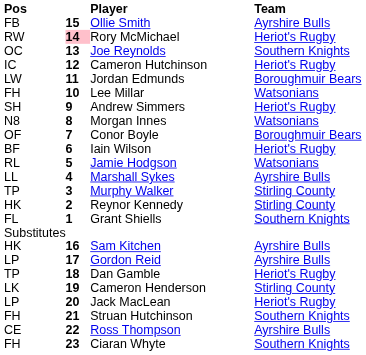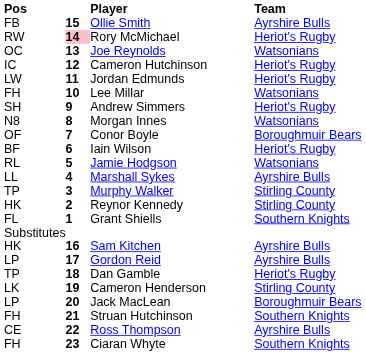 <table style="font-size: 95%" cellspacing="0" cellpadding="0">
 <tr>
 <th width="30" align="left">Pos</th>
 <th width="30"></th>
 <th style="width:200px;" align="left">Player</th>
 <th style="width:150px;" align="left">Team</th>
 </tr>
 <tr>
 <td>FB</td>
 <td><strong>15</strong></td>
 <td> <a href='#'>Ollie Smith</a></td>
 <td><a href='#'>Ayrshire Bulls</a></td>
 </tr>
 <tr>
 <td>RW</td>
 <td style="background: pink;"><strong>14</strong></td>
 <td> Rory McMichael</td>
 <td><a href='#'>Heriot's Rugby</a></td>
 </tr>
 <tr>
 <td>OC</td>
 <td><strong>13</strong></td>
 <td> <a href='#'>Joe Reynolds</a></td>
-<td><a href='#'>Southern Knights</a></td>
+<td><a href='#'>Watsonians</a></td>
 </tr>
 <tr>
 <td>IC</td>
 <td><strong>12</strong></td>
 <td> Cameron Hutchinson</td>
 <td><a href='#'>Heriot's Rugby</a></td>
 </tr>
 <tr>
 <td>LW</td>
 <td><strong>11</strong></td>
 <td> Jordan Edmunds</td>
-<td><a href='#'>Boroughmuir Bears</a></td>
+<td><a href='#'>Heriot's Rugby</a></td>
 </tr>
 <tr>
 <td>FH</td>
 <td><strong>10</strong></td>
 <td> Lee Millar</td>
 <td><a href='#'>Watsonians</a></td>
 </tr>
 <tr>
 <td>SH</td>
 <td><strong>9</strong></td>
 <td> Andrew Simmers</td>
 <td><a href='#'>Heriot's Rugby</a></td>
 </tr>
 <tr>
 <td>N8</td>
 <td><strong>8</strong></td>
 <td> Morgan Innes</td>
 <td><a href='#'>Watsonians</a></td>
 </tr>
 <tr>
 <td>OF</td>
 <td><strong>7</strong></td>
 <td> Conor Boyle</td>
 <td><a href='#'>Boroughmuir Bears</a></td>
 </tr>
 <tr>
 <td>BF</td>
 <td><strong>6</strong></td>
 <td> Iain Wilson</td>
 <td><a href='#'>Heriot's Rugby</a></td>
 </tr>
 <tr>
 <td>RL</td>
 <td><strong>5</strong></td>
 <td> <a href='#'>Jamie Hodgson</a></td>
 <td><a href='#'>Watsonians</a></td>
 </tr>
 <tr>
 <td>LL</td>
 <td><strong>4</strong></td>
 <td> <a href='#'>Marshall Sykes</a></td>
 <td><a href='#'>Ayrshire Bulls</a></td>
 </tr>
 <tr>
 <td>TP</td>
 <td><strong>3</strong></td>
 <td> <a href='#'>Murphy Walker</a></td>
 <td><a href='#'>Stirling County</a></td>
 </tr>
 <tr>
 <td>HK</td>
 <td><strong>2</strong></td>
 <td> Reynor Kennedy</td>
 <td><a href='#'>Stirling County</a></td>
 </tr>
 <tr>
 <td>FL</td>
 <td><strong>1</strong></td>
 <td> Grant Shiells</td>
 <td><a href='#'>Southern Knights</a></td>
 </tr>
 <tr>
 <td>Substitutes</td>
 </tr>
 <tr>
 <td>HK</td>
 <td><strong>16</strong></td>
 <td> <a href='#'>Sam Kitchen</a></td>
 <td><a href='#'>Ayrshire Bulls</a></td>
 </tr>
 <tr>
 <td>LP</td>
 <td><strong>17</strong></td>
 <td> <a href='#'>Gordon Reid</a></td>
 <td><a href='#'>Ayrshire Bulls</a></td>
 </tr>
 <tr>
 <td>TP</td>
 <td><strong>18</strong></td>
 <td> Dan Gamble</td>
 <td><a href='#'>Heriot's Rugby</a></td>
 </tr>
 <tr>
 <td>LK</td>
 <td><strong>19</strong></td>
 <td> Cameron Henderson</td>
 <td><a href='#'>Stirling County</a></td>
 </tr>
 <tr>
 <td>LP</td>
 <td><strong>20</strong></td>
 <td> Jack MacLean</td>
-<td><a href='#'>Heriot's Rugby</a></td>
+<td><a href='#'>Boroughmuir Bears</a></td>
 </tr>
 <tr>
 <td>FH</td>
 <td><strong>21</strong></td>
 <td> Struan Hutchinson</td>
 <td><a href='#'>Southern Knights</a></td>
 </tr>
 <tr>
 <td>CE</td>
 <td><strong>22</strong></td>
 <td> <a href='#'>Ross Thompson</a></td>
 <td><a href='#'>Ayrshire Bulls</a></td>
 </tr>
 <tr>
 <td>FH</td>
 <td><strong>23</strong></td>
 <td> Ciaran Whyte</td>
 <td><a href='#'>Southern Knights</a></td>
 </tr>
 </table>
